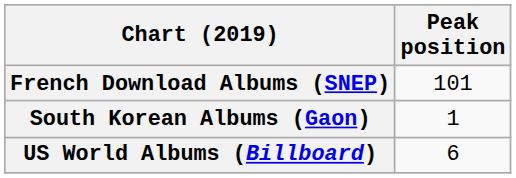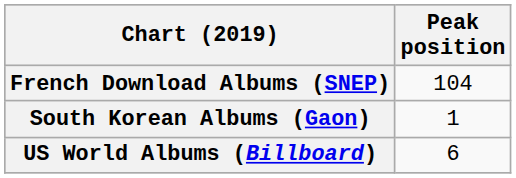 <table class="wikitable sortable plainrowheaders" style="text-align:center">
 <tr>
 <th scope="col">Chart (2019)</th>
 <th scope="col">Peak<br>position</th>
 </tr>
 <tr>
 <th scope="row">French Download Albums (<a href='#'>SNEP</a>)</th>
-<td>101</td>
+<td>104</td>
 </tr>
 <tr>
 <th scope="row">South Korean Albums (<a href='#'>Gaon</a>)</th>
 <td>1</td>
 </tr>
 <tr>
 <th scope="row">US World Albums (<em><a href='#'>Billboard</a></em>)</th>
 <td>6</td>
 </tr>
 </table>
